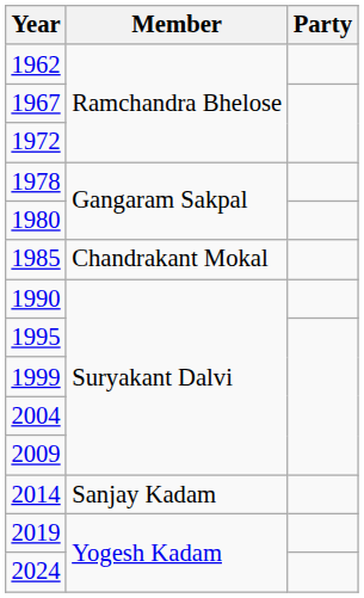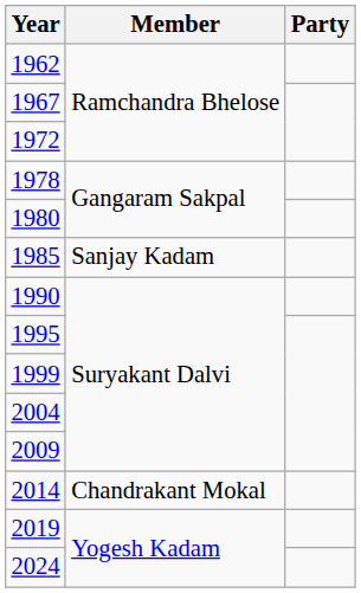 <table class="wikitable">
 <tr>
 <th>Year</th>
 <th>Member</th>
 <th colspan="2">Party</th>
 </tr>
 <tr>
 <td><a href='#'>1962</a></td>
 <td rowspan="3">Ramchandra Bhelose</td>
 <td></td>
 </tr>
 <tr>
 <td><a href='#'>1967</a></td>
 </tr>
 <tr>
 <td><a href='#'>1972</a></td>
 </tr>
 <tr>
 <td><a href='#'>1978</a></td>
 <td rowspan=2>Gangaram Sakpal</td>
 <td></td>
 </tr>
 <tr>
 <td><a href='#'>1980</a></td>
 </tr>
 <tr>
 <td><a href='#'>1985</a></td>
-<td>Chandrakant Mokal</td>
+<td>Sanjay Kadam</td>
 <td></td>
 </tr>
 <tr>
 <td><a href='#'>1990</a></td>
 <td rowspan=5>Suryakant Dalvi</td>
 <td></td>
 </tr>
 <tr>
 <td><a href='#'>1995</a></td>
 </tr>
 <tr>
 <td><a href='#'>1999</a></td>
 </tr>
 <tr>
 <td><a href='#'>2004</a></td>
 </tr>
 <tr>
 <td><a href='#'>2009</a></td>
 </tr>
 <tr>
 <td><a href='#'>2014</a></td>
-<td>Sanjay Kadam</td>
+<td>Chandrakant Mokal</td>
 <td></td>
 </tr>
 <tr>
 <td><a href='#'>2019</a></td>
 <td Rowspan=2><a href='#'>Yogesh Kadam</a></td>
 <td></td>
 </tr>
 <tr>
 <td><a href='#'>2024</a></td>
 </tr>
 </table>
